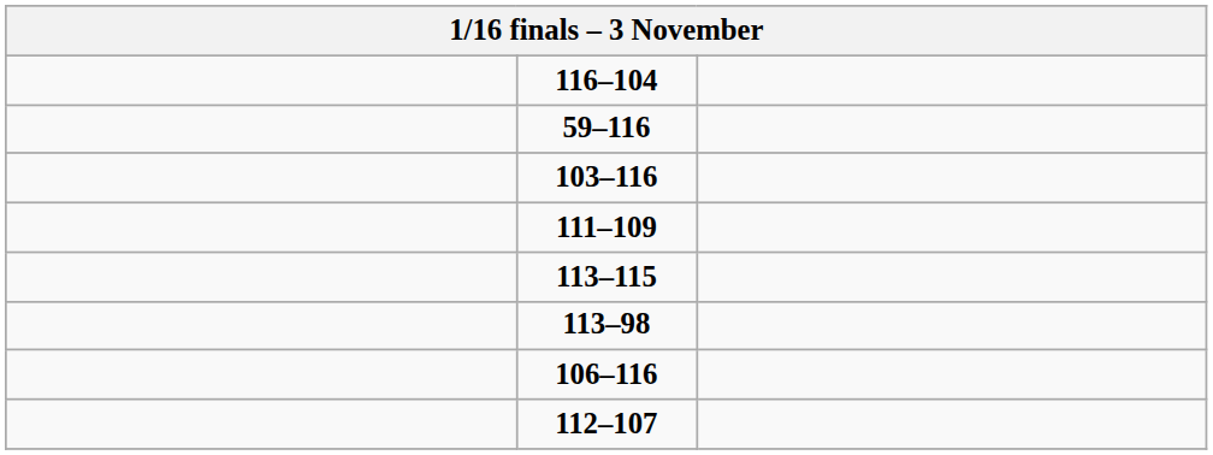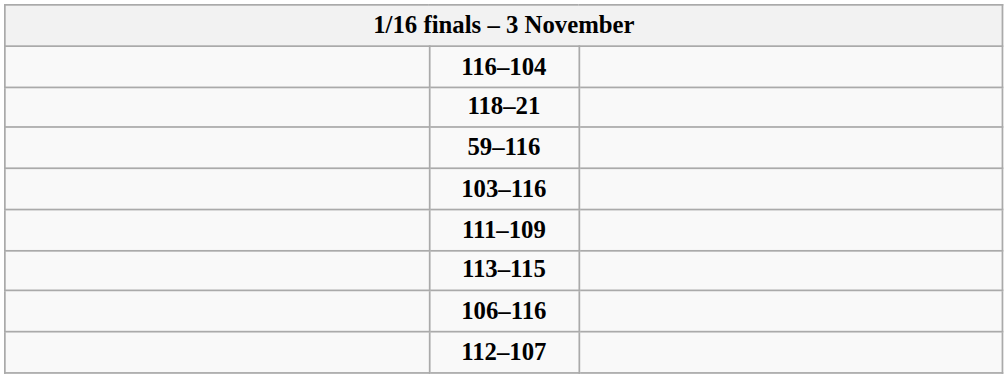 <table class="wikitable" style="text-align: center; font-size:90% ">
 <tr>
 <th colspan=3>1/16 finals – 3 November</th>
 </tr>
 <tr>
 <td align=left width="240"><strong></strong></td>
 <td align=center width="80"><strong>116–104</strong></td>
 <td align=left width="240"></td>
+</tr>
+<tr>
+<td align=left><strong></strong></td>
+<td align=center><strong>118–21</strong></td>
+<td align=left></td>
 </tr>
 <tr>
 <td align=left></td>
 <td align=center><strong>59–116</strong></td>
 <td align=left><strong></strong></td>
 </tr>
 <tr>
 <td align=left></td>
 <td align=center><strong>103–116</strong></td>
 <td align=left><strong></strong></td>
 </tr>
 <tr>
 <td align=left><strong></strong></td>
 <td align=center><strong>111–109</strong></td>
 <td align=left></td>
 </tr>
 <tr>
 <td align=left></td>
 <td align=center><strong>113–115</strong></td>
 <td align=left><strong></strong></td>
 </tr>
 <tr>
-<td align=left><strong></strong></td>
-<td align=center><strong>113–98</strong></td>
-<td align=left></td>
-</tr>
-<tr>
 <td align=left></td>
 <td align=center><strong>106–116</strong></td>
 <td align=left><strong></strong></td>
 </tr>
 <tr>
 <td align=left><strong></strong></td>
 <td align=center><strong>112–107</strong></td>
 <td align=left></td>
 </tr>
 </table>
